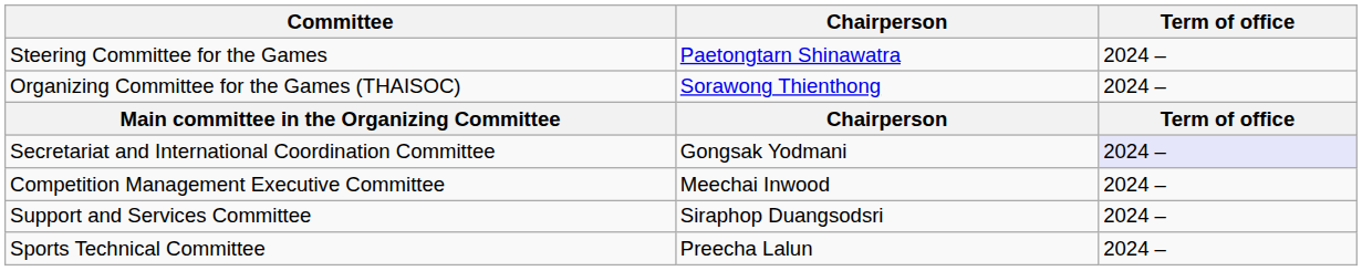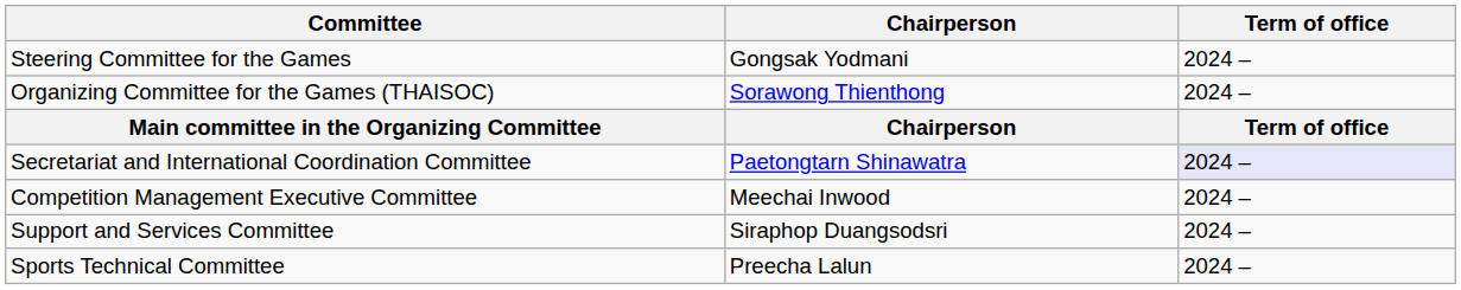 <table class="wikitable" style="width:75%; font-size:90%;">
 <tr>
 <th width="400px">Committee</th>
 <th width="250px">Chairperson</th>
 <th width="150px">Term of office</th>
 </tr>
 <tr>
 <td>Steering Committee for the Games</td>
-<td><a href='#'>Paetongtarn Shinawatra</a></td>
+<td>Gongsak Yodmani</td>
 <td>2024 –</td>
 </tr>
 <tr>
 <td>Organizing Committee for the Games (THAISOC)</td>
 <td><a href='#'>Sorawong Thienthong</a></td>
 <td>2024 –</td>
 </tr>
 <tr>
 <th width="400px">Main committee in the Organizing Committee</th>
 <th width="250px">Chairperson</th>
 <th width="150px">Term of office</th>
 </tr>
 <tr>
 <td>Secretariat and International Coordination Committee</td>
-<td>Gongsak Yodmani</td>
+<td><a href='#'>Paetongtarn Shinawatra</a></td>
 <td style="background: lavender;">2024 –</td>
 </tr>
 <tr>
 <td>Competition Management Executive Committee</td>
 <td>Meechai Inwood</td>
 <td>2024 –</td>
 </tr>
 <tr>
 <td>Support and Services Committee</td>
 <td>Siraphop Duangsodsri</td>
 <td>2024 –</td>
 </tr>
 <tr>
 <td>Sports Technical Committee</td>
 <td>Preecha Lalun</td>
 <td>2024 –</td>
 </tr>
 </table>
